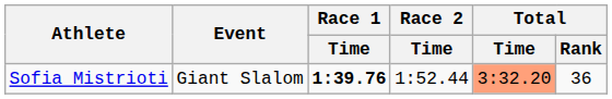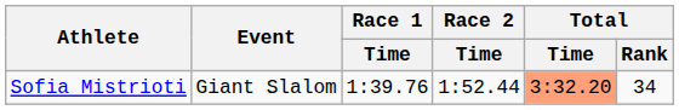 <table class="wikitable" style="font-size:90%">
 <tr>
 <th rowspan="2">Athlete</th>
 <th rowspan="2">Event</th>
 <th>Race 1</th>
 <th>Race 2</th>
 <th colspan="2">Total</th>
 </tr>
 <tr>
 <th>Time</th>
 <th>Time</th>
 <th>Time</th>
 <th>Rank</th>
 </tr>
 <tr>
 <td><a href='#'>Sofia Mistrioti</a></td>
 <td>Giant Slalom</td>
-<td align="center"><strong>1:39.76</strong></td>
+<td align="center">1:39.76</td>
 <td align="center">1:52.44</td>
 <td align="center" style="background: lightsalmon;">3:32.20</td>
-<td align="center">36</td>
+<td align="center">34</td>
 </tr>
 </table>
